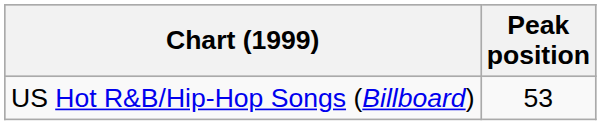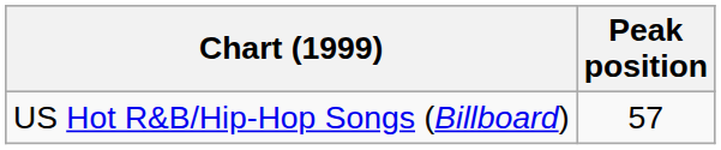 <table class="wikitable sortable">
 <tr>
 <th>Chart (1999)</th>
 <th>Peak<br>position</th>
 </tr>
 <tr>
 <td>US <a href='#'>Hot R&B/Hip-Hop Songs</a> (<em><a href='#'>Billboard</a></em>)</td>
-<td align="center">53</td>
+<td align="center">57</td>
 </tr>
 </table>
